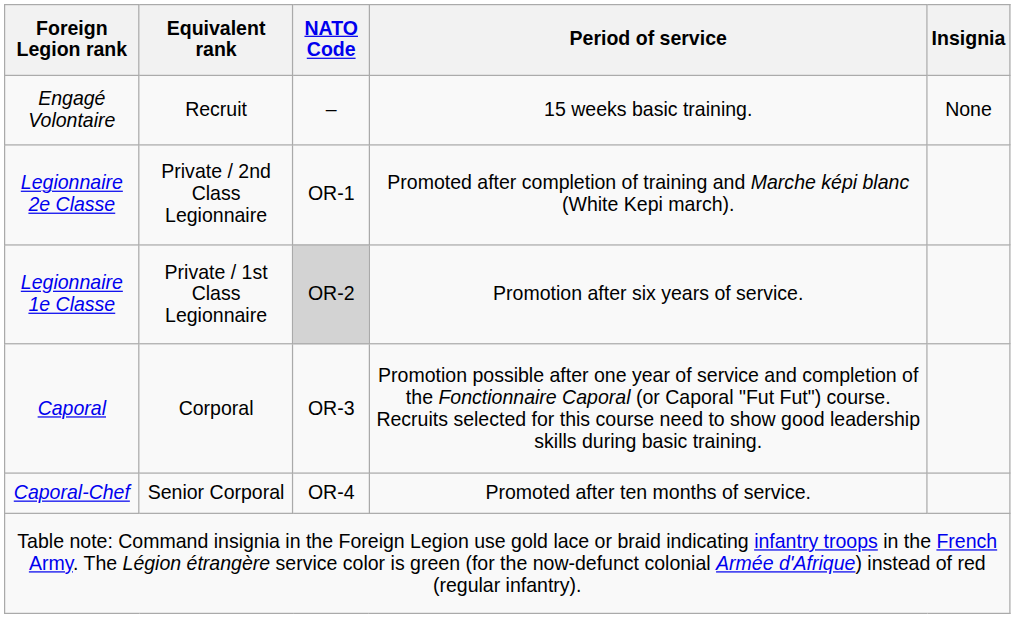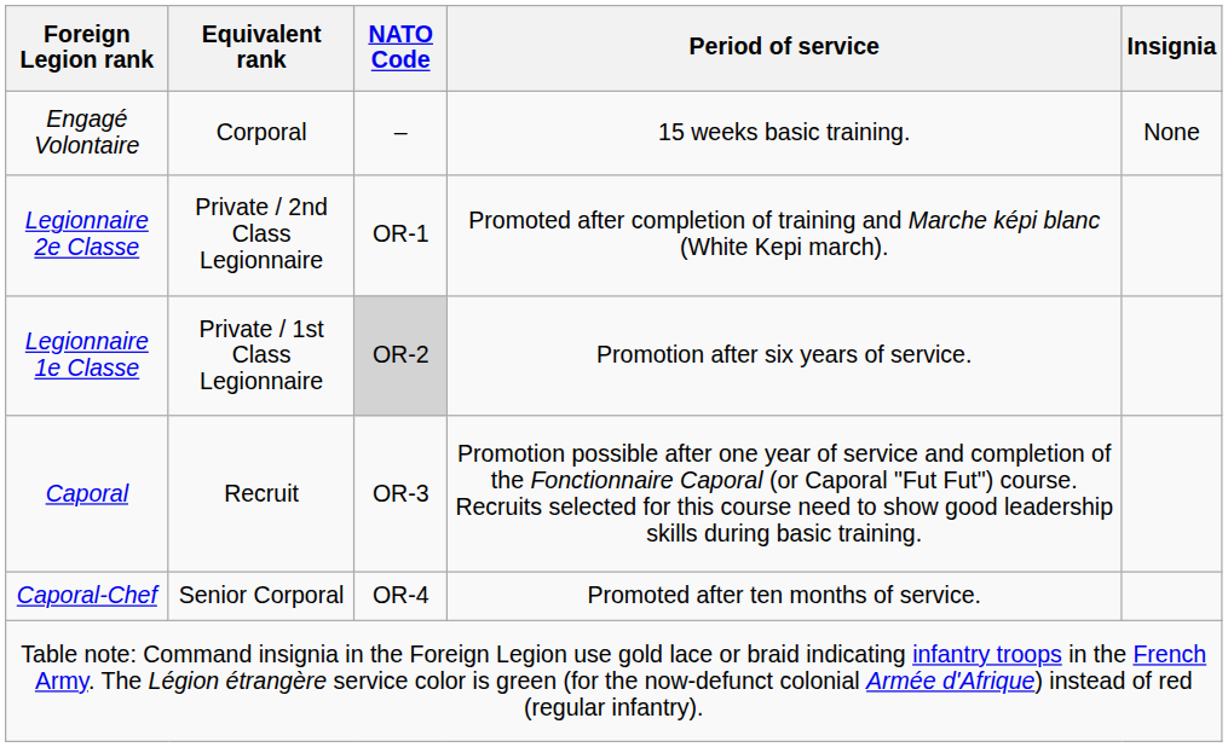 <table class="wikitable" style="text-align: center; width: 825px; height: 500px;">
 <tr>
 <th>Foreign Legion rank</th>
 <th>Equivalent rank</th>
 <th><a href='#'>NATO Code</a></th>
 <th>Period of service</th>
 <th>Insignia</th>
 </tr>
 <tr>
 <td align=center><em>Engagé Volontaire</em></td>
-<td align=center>Recruit</td>
+<td align=center>Corporal</td>
 <td>–</td>
 <td align=center>15 weeks basic training.</td>
 <td align=center>None</td>
 </tr>
 <tr>
 <td align=center><em><a href='#'>Legionnaire 2e Classe</a></em></td>
 <td align=center>Private / 2nd Class Legionnaire</td>
 <td>OR-1</td>
 <td align=center>Promoted after completion of training and <em>Marche képi blanc</em> (White Kepi march).</td>
 <td align=center></td>
 </tr>
 <tr>
 <td align=center><em><a href='#'>Legionnaire 1e Classe</a></em></td>
 <td align=center>Private / 1st Class Legionnaire</td>
 <td style="background: lightgrey;">OR-2</td>
 <td align=center>Promotion after six years of service.</td>
 <td align=center></td>
 </tr>
 <tr>
 <td align=center><em><a href='#'>Caporal</a></em></td>
-<td align=center>Corporal</td>
+<td align=center>Recruit</td>
 <td>OR-3</td>
 <td align=center>Promotion possible after one year of service and completion of the <em>Fonctionnaire Caporal</em> (or Caporal "Fut Fut") course. Recruits selected for this course need to show good leadership skills during basic training.</td>
 <td align=center></td>
 </tr>
 <tr>
 <td align=center><em><a href='#'>Caporal-Chef</a></em></td>
 <td align=center>Senior Corporal</td>
 <td>OR-4</td>
 <td align=center>Promoted after ten months of service.</td>
 <td align=center></td>
 </tr>
 <tr>
 <td colspan=5>Table note: Command insignia in the Foreign Legion use gold lace or braid indicating <a href='#'>infantry troops</a> in the <a href='#'>French Army</a>. The <em>Légion étrangère</em> service color is green (for the now-defunct colonial <em><a href='#'>Armée d'Afrique</a></em>) instead of red (regular infantry).</td>
 </tr>
 </table>
